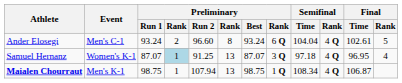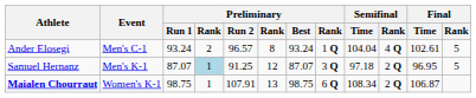 <table class="wikitable" style="font-size:90%">
 <tr>
 <th rowspan="2">Athlete</th>
 <th rowspan="2">Event</th>
 <th colspan="6">Preliminary</th>
 <th colspan="2">Semifinal</th>
 <th colspan="2">Final</th>
 </tr>
 <tr style="font-size:95%">
 <th>Run 1</th>
 <th>Rank</th>
 <th>Run 2</th>
 <th>Rank</th>
 <th>Best</th>
 <th>Rank</th>
 <th>Time</th>
 <th>Rank</th>
 <th>Time</th>
 <th>Rank</th>
 </tr>
 <tr align=center>
 <td align=left><a href='#'>Ander Elosegi</a></td>
 <td align=left><a href='#'>Men's C-1</a></td>
 <td>93.24</td>
 <td>2</td>
-<td>96.60</td>
+<td>96.57</td>
 <td>8</td>
 <td>93.24</td>
-<td>6 <strong>Q</strong></td>
+<td>1 <strong>Q</strong></td>
 <td>104.04</td>
 <td>4 <strong>Q</strong></td>
 <td>102.61</td>
 <td>5</td>
 </tr>
 <tr align=center>
 <td align=left><a href='#'>Samuel Hernanz</a></td>
-<td align=left><a href='#'>Women's K-1</a></td>
+<td align=left><a href='#'>Men's K-1</a></td>
 <td>87.07</td>
 <td style="background: lightblue;">1</td>
 <td>91.25</td>
-<td>13</td>
+<td>12</td>
 <td>87.07</td>
 <td>3 <strong>Q</strong></td>
 <td>97.18</td>
-<td>4 <strong>Q</strong></td>
+<td>2 <strong>Q</strong></td>
 <td>96.95</td>
-<td>4</td>
+<td>5</td>
 </tr>
 <tr align=center>
 <td align=left><strong><a href='#'>Maialen Chourraut</a></strong></td>
-<td align=left><a href='#'>Men's K-1</a></td>
+<td align=left><a href='#'>Women's K-1</a></td>
 <td>98.75</td>
 <td>1</td>
-<td>107.94</td>
+<td>107.91</td>
 <td>13</td>
 <td>98.75</td>
-<td>1 <strong>Q</strong></td>
+<td>6 <strong>Q</strong></td>
 <td>108.34</td>
-<td>4 <strong>Q</strong></td>
+<td>2 <strong>Q</strong></td>
 <td>106.87</td>
 <td></td>
 </tr>
 </table>
